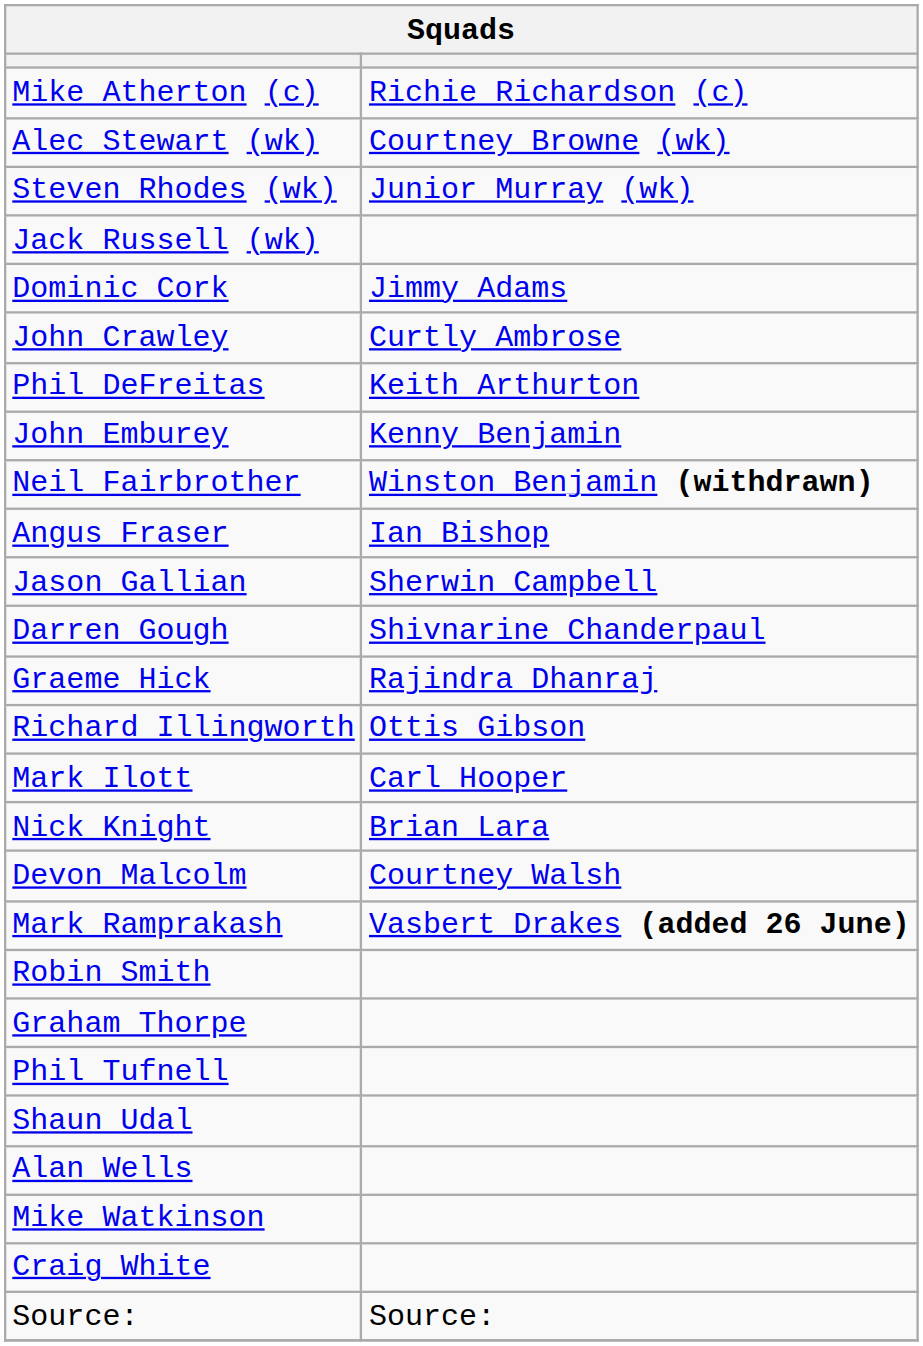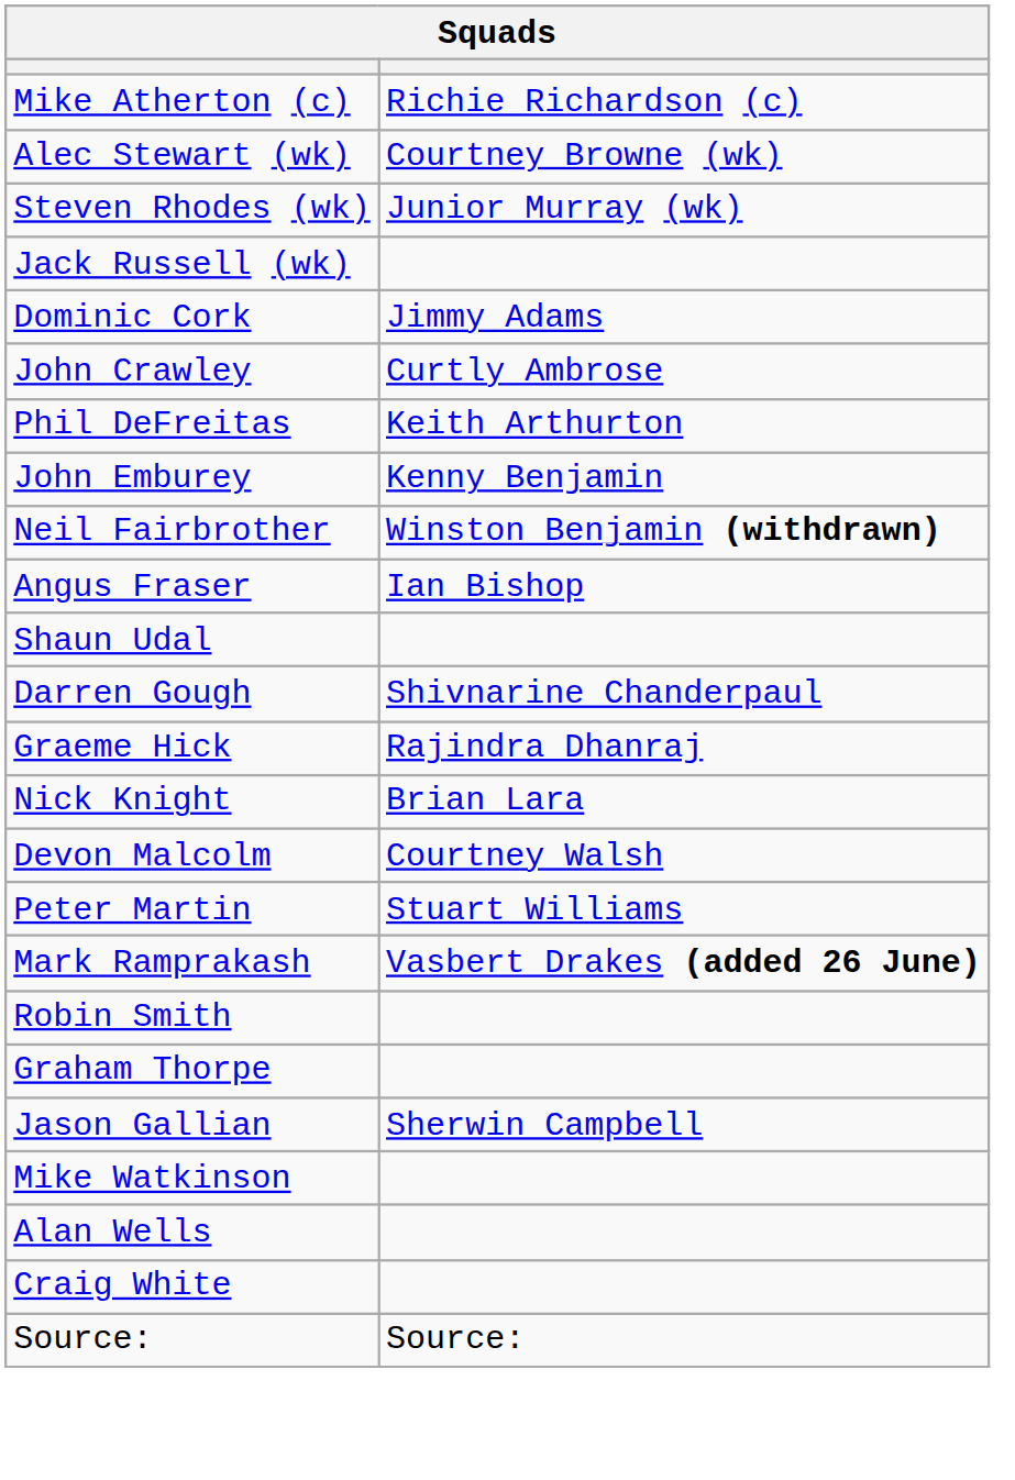 <table class="wikitable">
 <tr>
 <th colspan=2>Squads</th>
 </tr>
 <tr>
 <th></th>
 <th></th>
 </tr>
 <tr>
 <td><a href='#'>Mike Atherton</a> <a href='#'>(c)</a></td>
 <td><a href='#'>Richie Richardson</a> <a href='#'>(c)</a></td>
 </tr>
 <tr>
 <td><a href='#'>Alec Stewart</a> <a href='#'>(wk)</a></td>
 <td><a href='#'>Courtney Browne</a> <a href='#'>(wk)</a></td>
 </tr>
 <tr>
 <td><a href='#'>Steven Rhodes</a> <a href='#'>(wk)</a></td>
 <td><a href='#'>Junior Murray</a> <a href='#'>(wk)</a></td>
 </tr>
 <tr>
 <td><a href='#'>Jack Russell</a> <a href='#'>(wk)</a></td>
 <td></td>
 </tr>
 <tr>
 <td><a href='#'>Dominic Cork</a></td>
 <td><a href='#'>Jimmy Adams</a></td>
 </tr>
 <tr>
 <td><a href='#'>John Crawley</a></td>
 <td><a href='#'>Curtly Ambrose</a></td>
 </tr>
 <tr>
 <td><a href='#'>Phil DeFreitas</a></td>
 <td><a href='#'>Keith Arthurton</a></td>
 </tr>
 <tr>
 <td><a href='#'>John Emburey</a></td>
 <td><a href='#'>Kenny Benjamin</a></td>
 </tr>
 <tr>
 <td><a href='#'>Neil Fairbrother</a></td>
 <td><a href='#'>Winston Benjamin</a> <strong>(withdrawn)</strong></td>
 </tr>
 <tr>
 <td><a href='#'>Angus Fraser</a></td>
 <td><a href='#'>Ian Bishop</a></td>
 </tr>
 <tr>
-<td><a href='#'>Jason Gallian</a></td>
-<td><a href='#'>Sherwin Campbell</a></td>
+<td><a href='#'>Shaun Udal</a></td>
+<td></td>
 </tr>
 <tr>
 <td><a href='#'>Darren Gough</a></td>
 <td><a href='#'>Shivnarine Chanderpaul</a></td>
 </tr>
 <tr>
 <td><a href='#'>Graeme Hick</a></td>
 <td><a href='#'>Rajindra Dhanraj</a></td>
 </tr>
 <tr>
-<td><a href='#'>Richard Illingworth</a></td>
-<td><a href='#'>Ottis Gibson</a></td>
-</tr>
-<tr>
-<td><a href='#'>Mark Ilott</a></td>
-<td><a href='#'>Carl Hooper</a></td>
-</tr>
-<tr>
 <td><a href='#'>Nick Knight</a></td>
 <td><a href='#'>Brian Lara</a></td>
 </tr>
 <tr>
 <td><a href='#'>Devon Malcolm</a></td>
 <td><a href='#'>Courtney Walsh</a></td>
+</tr>
+<tr>
+<td><a href='#'>Peter Martin</a></td>
+<td><a href='#'>Stuart Williams</a></td>
 </tr>
 <tr>
 <td><a href='#'>Mark Ramprakash</a></td>
 <td><a href='#'>Vasbert Drakes</a> <strong>(added 26 June)</strong></td>
 </tr>
 <tr>
 <td><a href='#'>Robin Smith</a></td>
 <td></td>
 </tr>
 <tr>
 <td><a href='#'>Graham Thorpe</a></td>
 <td></td>
 </tr>
 <tr>
-<td><a href='#'>Phil Tufnell</a></td>
-<td></td>
+<td><a href='#'>Jason Gallian</a></td>
+<td><a href='#'>Sherwin Campbell</a></td>
 </tr>
 <tr>
-<td><a href='#'>Shaun Udal</a></td>
+<td><a href='#'>Mike Watkinson</a></td>
 <td></td>
 </tr>
 <tr>
 <td><a href='#'>Alan Wells</a></td>
-<td></td>
-</tr>
-<tr>
-<td><a href='#'>Mike Watkinson</a></td>
 <td></td>
 </tr>
 <tr>
 <td><a href='#'>Craig White</a></td>
 <td></td>
 </tr>
 <tr>
 <td>Source:</td>
 <td>Source:</td>
 </tr>
 <tr>
 </tr>
 </table>
